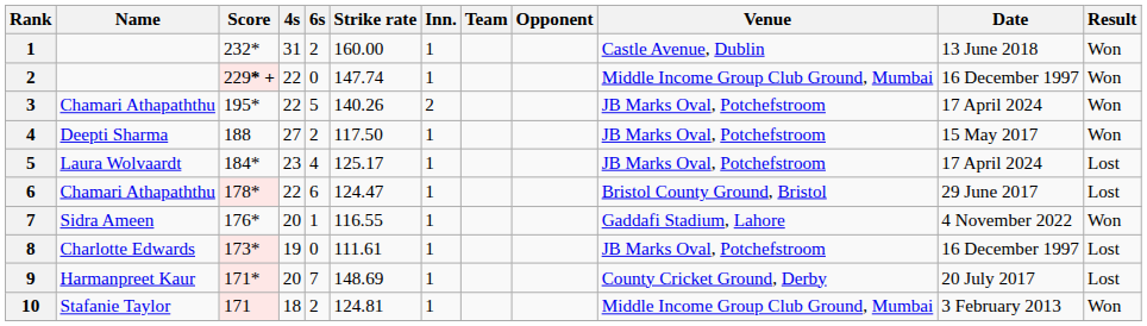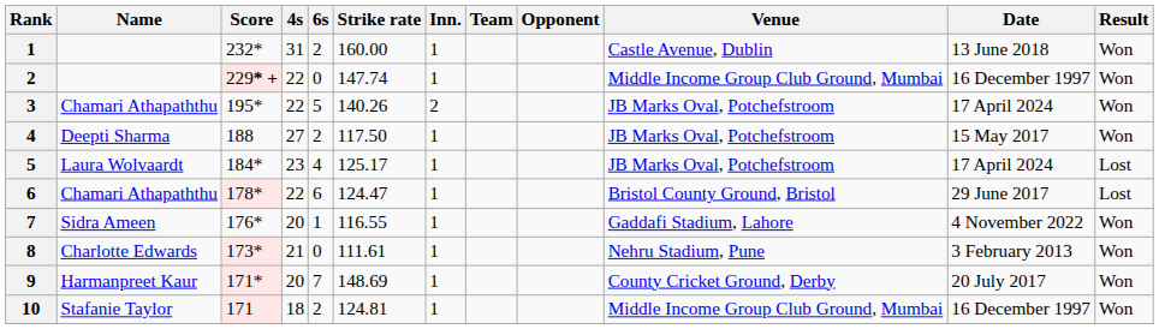 <table class="wikitable sortable">
 <tr>
 <th>Rank</th>
 <th>Name</th>
 <th>Score</th>
 <th>4s</th>
 <th>6s</th>
 <th>Strike rate</th>
 <th>Inn.</th>
 <th>Team</th>
 <th>Opponent</th>
 <th>Venue</th>
 <th>Date</th>
 <th>Result</th>
 </tr>
 <tr>
 <th scope="row">1</th>
 <td></td>
 <td>232*</td>
 <td>31</td>
 <td>2</td>
 <td>160.00</td>
 <td>1</td>
 <td></td>
 <td></td>
 <td><a href='#'>Castle Avenue</a>, <a href='#'>Dublin</a></td>
 <td>13 June 2018</td>
 <td>Won</td>
 </tr>
 <tr>
 <th scope="row">2</th>
 <td></td>
 <td bgcolor="#FEE7E6">229<strong>*  +</strong></td>
 <td>22</td>
 <td>0</td>
 <td>147.74</td>
 <td>1</td>
 <td></td>
 <td></td>
 <td><a href='#'>Middle Income Group Club Ground</a>, <a href='#'>Mumbai</a></td>
 <td>16 December 1997</td>
 <td>Won</td>
 </tr>
 <tr>
 <th scope="row">3</th>
 <td><a href='#'>Chamari Athapaththu</a></td>
 <td>195*</td>
 <td>22</td>
 <td>5</td>
 <td>140.26</td>
 <td>2</td>
 <td></td>
 <td></td>
 <td><a href='#'>JB Marks Oval</a>, <a href='#'>Potchefstroom</a></td>
 <td>17 April 2024</td>
 <td>Won</td>
 </tr>
 <tr>
 <th scope="row">4</th>
 <td><a href='#'>Deepti Sharma</a></td>
 <td>188</td>
 <td>27</td>
 <td>2</td>
 <td>117.50</td>
 <td>1</td>
 <td></td>
 <td></td>
 <td><a href='#'>JB Marks Oval</a>, <a href='#'>Potchefstroom</a></td>
 <td>15 May 2017</td>
 <td>Won</td>
 </tr>
 <tr>
 <th scope="row">5</th>
 <td><a href='#'>Laura Wolvaardt</a></td>
 <td>184*</td>
 <td>23</td>
 <td>4</td>
 <td>125.17</td>
 <td>1</td>
 <td></td>
 <td></td>
 <td><a href='#'>JB Marks Oval</a>, <a href='#'>Potchefstroom</a></td>
 <td>17 April 2024</td>
 <td>Lost</td>
 </tr>
 <tr>
 <th scope="row">6</th>
 <td><a href='#'>Chamari Athapaththu</a></td>
 <td bgcolor="#FEE7E6">178* <strong></strong></td>
 <td>22</td>
 <td>6</td>
 <td>124.47</td>
 <td>1</td>
 <td></td>
 <td></td>
 <td><a href='#'>Bristol County Ground</a>, <a href='#'>Bristol</a></td>
 <td>29 June 2017</td>
 <td>Lost</td>
 </tr>
 <tr>
 <th scope="row">7</th>
 <td><a href='#'>Sidra Ameen</a></td>
 <td>176*</td>
 <td>20</td>
 <td>1</td>
 <td>116.55</td>
 <td>1</td>
 <td></td>
 <td></td>
 <td><a href='#'>Gaddafi Stadium</a>, <a href='#'>Lahore</a></td>
 <td>4 November 2022</td>
 <td>Won</td>
 </tr>
 <tr>
 <th scope="row">8</th>
 <td><a href='#'>Charlotte Edwards</a></td>
 <td bgcolor="#FEE7E6">173* <strong></strong></td>
-<td>19</td>
+<td>21</td>
 <td>0</td>
 <td>111.61</td>
 <td>1</td>
 <td></td>
 <td></td>
-<td><a href='#'>JB Marks Oval</a>, <a href='#'>Potchefstroom</a></td>
-<td>16 December 1997</td>
-<td>Lost</td>
+<td><a href='#'>Nehru Stadium</a>, <a href='#'>Pune</a></td>
+<td>3 February 2013</td>
+<td>Won</td>
 </tr>
 <tr>
 <th scope="row">9</th>
 <td><a href='#'>Harmanpreet Kaur</a></td>
 <td bgcolor="#FEE7E6">171* <strong></strong></td>
 <td>20</td>
 <td>7</td>
 <td>148.69</td>
 <td>1</td>
 <td></td>
 <td></td>
 <td><a href='#'>County Cricket Ground</a>, <a href='#'>Derby</a></td>
 <td>20 July 2017</td>
-<td>Lost</td>
+<td>Won</td>
 </tr>
 <tr>
 <th scope="row">10</th>
 <td><a href='#'>Stafanie Taylor</a></td>
 <td bgcolor="#FEE7E6">171 <strong></strong></td>
 <td>18</td>
 <td>2</td>
 <td>124.81</td>
 <td>1</td>
 <td></td>
 <td></td>
 <td><a href='#'>Middle Income Group Club Ground</a>, <a href='#'>Mumbai</a></td>
-<td>3 February 2013</td>
+<td>16 December 1997</td>
 <td>Won</td>
 </tr>
 <tr>
 </tr>
 </table>
